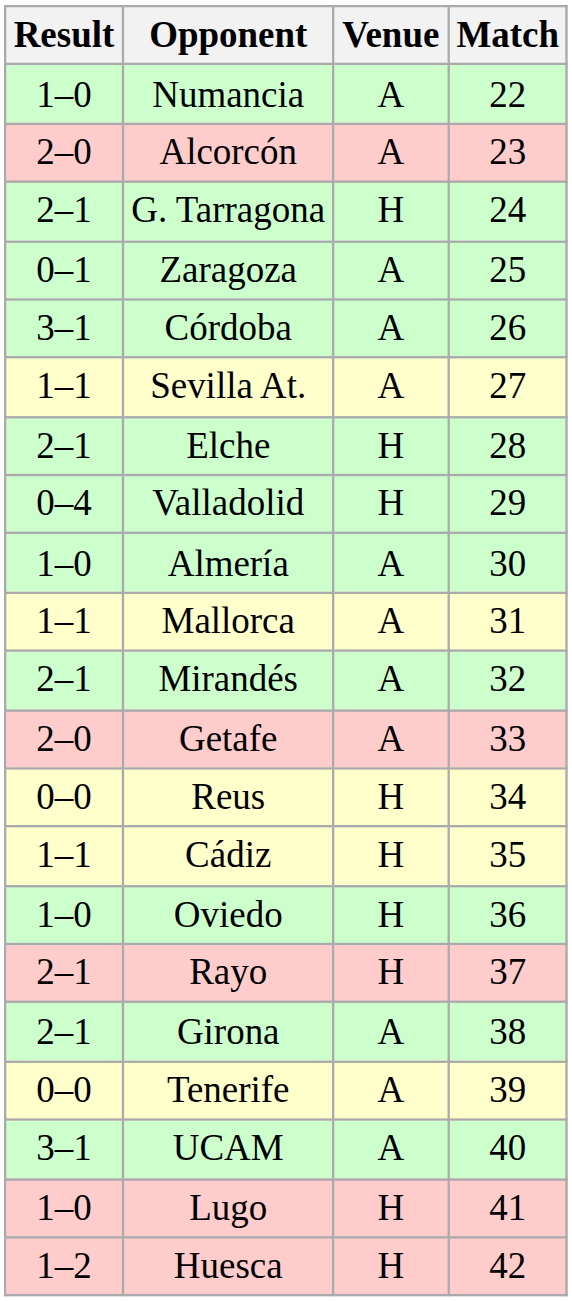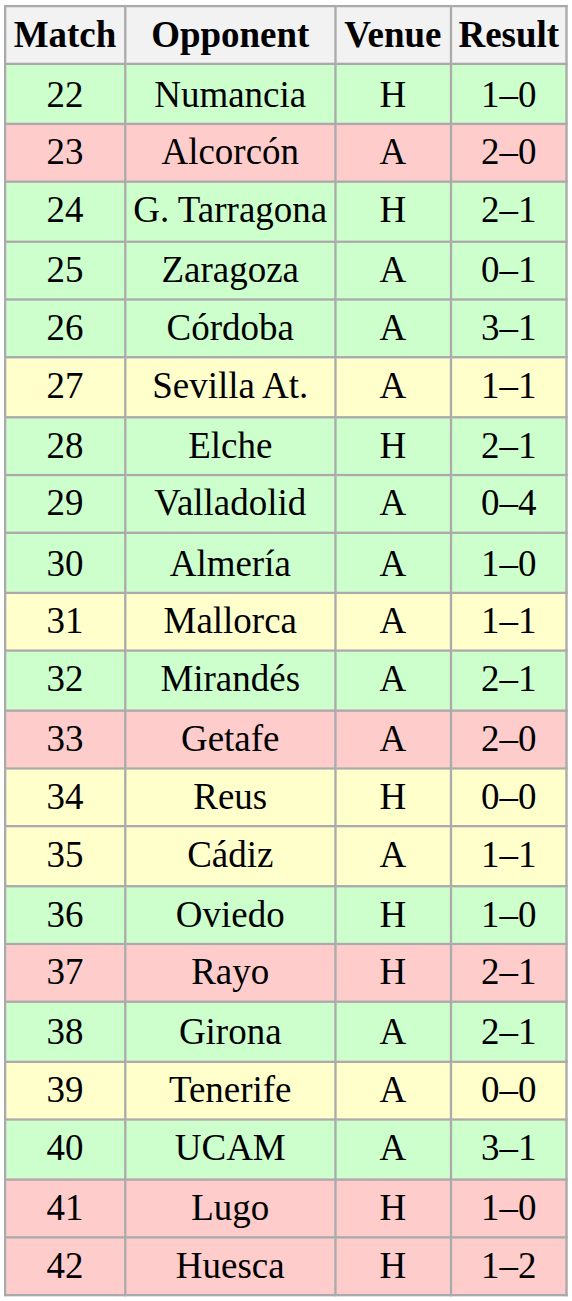 <table class="wikitable" style="text-align:center;float:left;margin-right:1em;">
 <tr>
-<th>Result</th>
+<th>Match</th>
 <th>Opponent</th>
 <th>Venue</th>
-<th>Match</th>
+<th>Result</th>
 </tr>
 <tr bgcolor= CCFFCC>
+<td>22</td>
+<td>Numancia</td>
+<td>H</td>
 <td>1–0</td>
-<td>Numancia</td>
-<td>A</td>
-<td>22</td>
 </tr>
 <tr bgcolor= FFCCCC>
-<td>2–0</td>
+<td>23</td>
 <td>Alcorcón</td>
 <td>A</td>
-<td>23</td>
+<td>2–0</td>
 </tr>
 <tr bgcolor= CCFFCC>
-<td>2–1</td>
+<td>24</td>
 <td>G. Tarragona</td>
 <td>H</td>
-<td>24</td>
+<td>2–1</td>
 </tr>
 <tr bgcolor= CCFFCC>
-<td>0–1</td>
+<td>25</td>
 <td>Zaragoza</td>
 <td>A</td>
-<td>25</td>
+<td>0–1</td>
 </tr>
 <tr bgcolor= CCFFCC>
-<td>3–1</td>
+<td>26</td>
 <td>Córdoba</td>
 <td>A</td>
-<td>26</td>
+<td>3–1</td>
 </tr>
 <tr bgcolor= FFFFCC>
-<td>1–1</td>
+<td>27</td>
 <td>Sevilla At.</td>
 <td>A</td>
-<td>27</td>
+<td>1–1</td>
 </tr>
 <tr bgcolor= CCFFCC>
-<td>2–1</td>
+<td>28</td>
 <td>Elche</td>
 <td>H</td>
-<td>28</td>
+<td>2–1</td>
 </tr>
 <tr bgcolor= CCFFCC>
+<td>29</td>
+<td>Valladolid</td>
+<td>A</td>
 <td>0–4</td>
-<td>Valladolid</td>
-<td>H</td>
-<td>29</td>
 </tr>
 <tr bgcolor= CCFFCC>
-<td>1–0</td>
+<td>30</td>
 <td>Almería</td>
 <td>A</td>
-<td>30</td>
+<td>1–0</td>
 </tr>
 <tr bgcolor= FFFFCC>
-<td>1–1</td>
+<td>31</td>
 <td>Mallorca</td>
 <td>A</td>
-<td>31</td>
+<td>1–1</td>
 </tr>
 <tr bgcolor= CCFFCC>
-<td>2–1</td>
+<td>32</td>
 <td>Mirandés</td>
 <td>A</td>
-<td>32</td>
+<td>2–1</td>
 </tr>
 <tr bgcolor= FFCCCC>
-<td>2–0</td>
+<td>33</td>
 <td>Getafe</td>
 <td>A</td>
-<td>33</td>
+<td>2–0</td>
 </tr>
 <tr bgcolor= FFFFCC>
-<td>0–0</td>
+<td>34</td>
 <td>Reus</td>
 <td>H</td>
-<td>34</td>
+<td>0–0</td>
 </tr>
 <tr bgcolor= FFFFCC>
+<td>35</td>
+<td>Cádiz</td>
+<td>A</td>
 <td>1–1</td>
-<td>Cádiz</td>
-<td>H</td>
-<td>35</td>
 </tr>
 <tr bgcolor= CCFFCC>
-<td>1–0</td>
+<td>36</td>
 <td>Oviedo</td>
 <td>H</td>
-<td>36</td>
+<td>1–0</td>
 </tr>
 <tr bgcolor= FFCCCC>
-<td>2–1</td>
+<td>37</td>
 <td>Rayo</td>
 <td>H</td>
-<td>37</td>
+<td>2–1</td>
 </tr>
 <tr bgcolor= CCFFCC>
-<td>2–1</td>
+<td>38</td>
 <td>Girona</td>
 <td>A</td>
-<td>38</td>
+<td>2–1</td>
 </tr>
 <tr bgcolor= FFFFCC>
-<td>0–0</td>
+<td>39</td>
 <td>Tenerife</td>
 <td>A</td>
-<td>39</td>
+<td>0–0</td>
 </tr>
 <tr bgcolor= CCFFCC>
-<td>3–1</td>
+<td>40</td>
 <td>UCAM</td>
 <td>A</td>
-<td>40</td>
+<td>3–1</td>
 </tr>
 <tr bgcolor= FFCCCC>
-<td>1–0</td>
+<td>41</td>
 <td>Lugo</td>
 <td>H</td>
-<td>41</td>
+<td>1–0</td>
 </tr>
 <tr bgcolor= FFCCCC>
-<td>1–2</td>
+<td>42</td>
 <td>Huesca</td>
 <td>H</td>
-<td>42</td>
+<td>1–2</td>
 </tr>
 </table>
